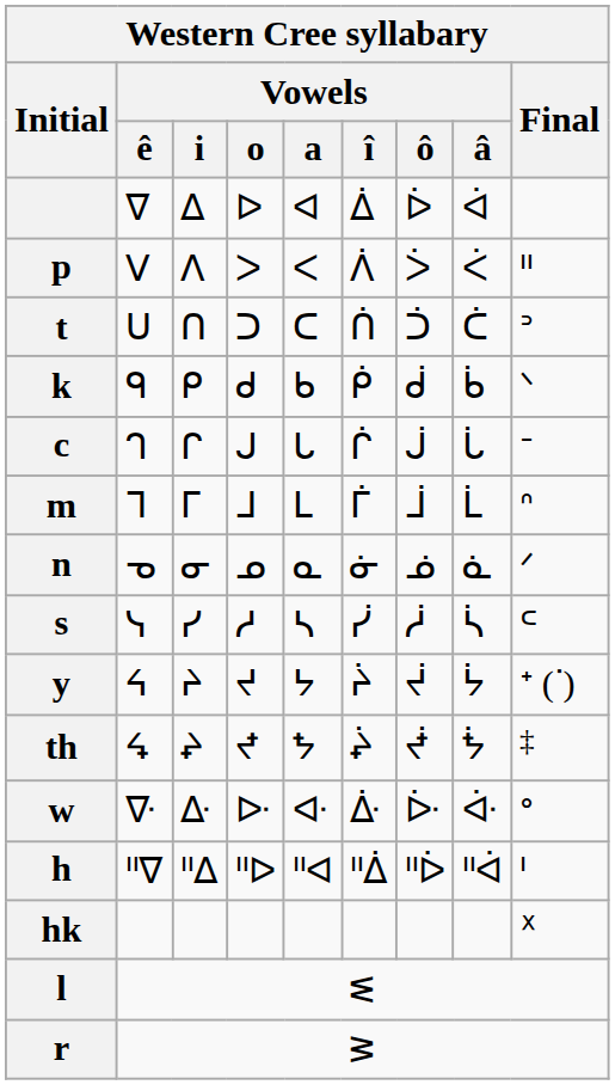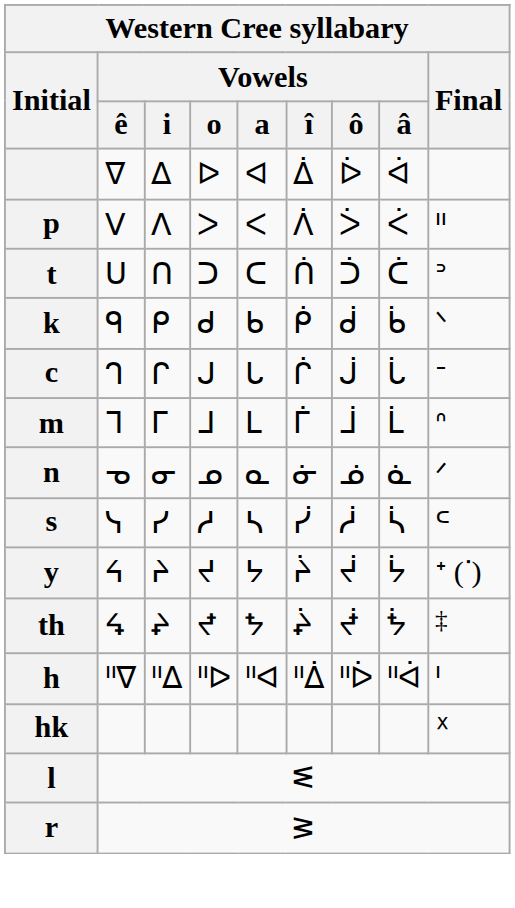 <table class="wikitable collapsible">
 <tr>
 <th colspan="9">Western Cree syllabary</th>
 </tr>
 <tr>
 <th rowspan=2>Initial</th>
 <th colspan="7">Vowels</th>
 <th rowspan=2>Final</th>
 </tr>
 <tr>
 <th>ê</th>
 <th>i</th>
 <th>o</th>
 <th>a</th>
 <th>î</th>
 <th>ô</th>
 <th>â</th>
 </tr>
 <tr>
 <th></th>
 <td>ᐁ</td>
 <td>ᐃ</td>
 <td>ᐅ</td>
 <td>ᐊ</td>
 <td>ᐄ</td>
 <td>ᐆ</td>
 <td>ᐋ</td>
 <td></td>
 </tr>
 <tr>
 <th>p</th>
 <td>ᐯ</td>
 <td>ᐱ</td>
 <td>ᐳ</td>
 <td>ᐸ</td>
 <td>ᐲ</td>
 <td>ᐴ</td>
 <td>ᐹ</td>
 <td>ᐦ</td>
 </tr>
 <tr>
 <th>t</th>
 <td>ᑌ</td>
 <td>ᑎ</td>
 <td>ᑐ</td>
 <td>ᑕ</td>
 <td>ᑏ</td>
 <td>ᑑ</td>
 <td>ᑖ</td>
 <td>ᐣ</td>
 </tr>
 <tr>
 <th>k</th>
 <td>ᑫ</td>
 <td>ᑭ</td>
 <td>ᑯ</td>
 <td>ᑲ</td>
 <td>ᑮ</td>
 <td>ᑰ</td>
 <td>ᑳ</td>
 <td>ᐠ</td>
 </tr>
 <tr>
 <th>c</th>
 <td>ᒉ</td>
 <td>ᒋ</td>
 <td>ᒍ</td>
 <td>ᒐ</td>
 <td>ᒌ</td>
 <td>ᒎ</td>
 <td>ᒑ</td>
 <td>ᐨ</td>
 </tr>
 <tr>
 <th>m</th>
 <td>ᒣ</td>
 <td>ᒥ</td>
 <td>ᒧ</td>
 <td>ᒪ</td>
 <td>ᒦ</td>
 <td>ᒨ</td>
 <td>ᒫ</td>
 <td>ᐢ</td>
 </tr>
 <tr>
 <th>n</th>
 <td>ᓀ</td>
 <td>ᓂ</td>
 <td>ᓄ</td>
 <td>ᓇ</td>
 <td>ᓃ</td>
 <td>ᓅ</td>
 <td>ᓈ</td>
 <td>ᐟ</td>
 </tr>
 <tr>
 <th>s</th>
 <td>ᓭ</td>
 <td>ᓯ</td>
 <td>ᓱ</td>
 <td>ᓴ</td>
 <td>ᓰ</td>
 <td>ᓲ</td>
 <td>ᓵ</td>
 <td>ᒼ</td>
 </tr>
 <tr>
 <th>y</th>
 <td>ᔦ</td>
 <td>ᔨ</td>
 <td>ᔪ</td>
 <td>ᔭ</td>
 <td>ᔩ</td>
 <td>ᔫ</td>
 <td>ᔮ</td>
 <td>ᐩ (ᐝ)</td>
 </tr>
 <tr>
 <th>th</th>
 <td>ᖧ</td>
 <td>ᖨ</td>
 <td>ᖪ</td>
 <td>ᖬ</td>
 <td>ᖩ</td>
 <td>ᖫ</td>
 <td>ᖭ</td>
 <td><sup>‡</sup></td>
 </tr>
 <tr>
-<th>w</th>
-<td>ᐍ</td>
-<td>ᐏ</td>
-<td>ᐓ</td>
-<td>ᐘ</td>
-<td>ᐑ</td>
-<td>ᐕ</td>
-<td>ᐚ</td>
-<td>ᐤ</td>
-</tr>
-<tr>
 <th>h</th>
 <td>ᐦᐁ</td>
 <td>ᐦᐃ</td>
 <td>ᐦᐅ</td>
 <td>ᐦᐊ</td>
 <td>ᐦᐄ</td>
 <td>ᐦᐆ</td>
 <td>ᐦᐋ</td>
 <td>ᑊ</td>
 </tr>
 <tr>
 <th>hk</th>
 <td></td>
 <td></td>
 <td></td>
 <td></td>
 <td></td>
 <td></td>
 <td></td>
 <td>ᕽ</td>
 </tr>
 <tr>
 <th>l</th>
 <td colspan="8" style="text-align:center;">ᓬ</td>
 </tr>
 <tr>
 <th>r</th>
 <td colspan="8" style="text-align:center;">ᕒ</td>
 </tr>
 </table>
